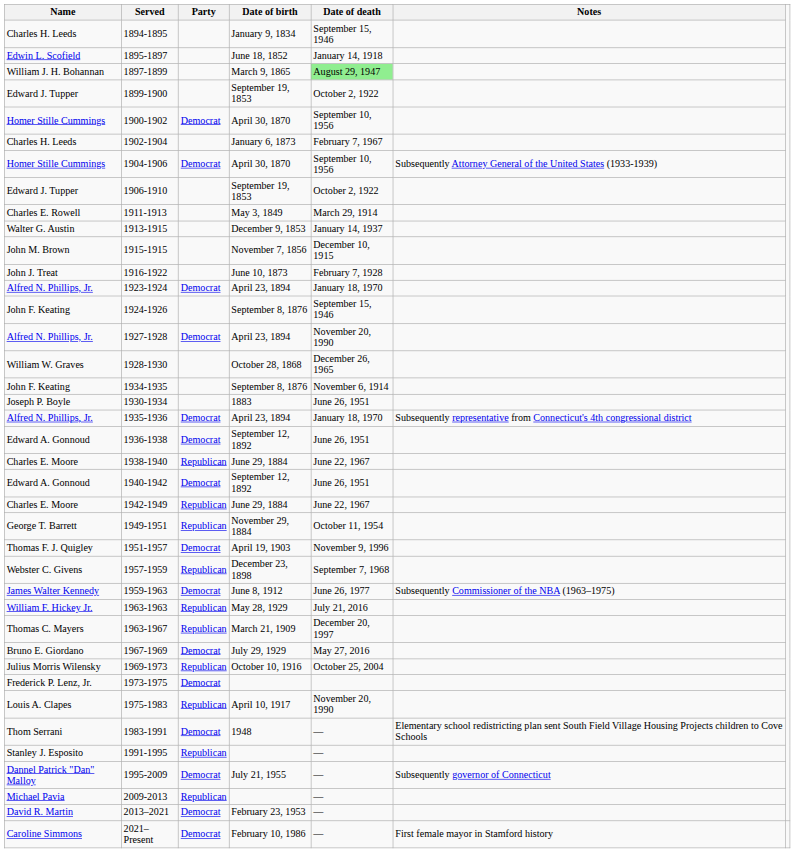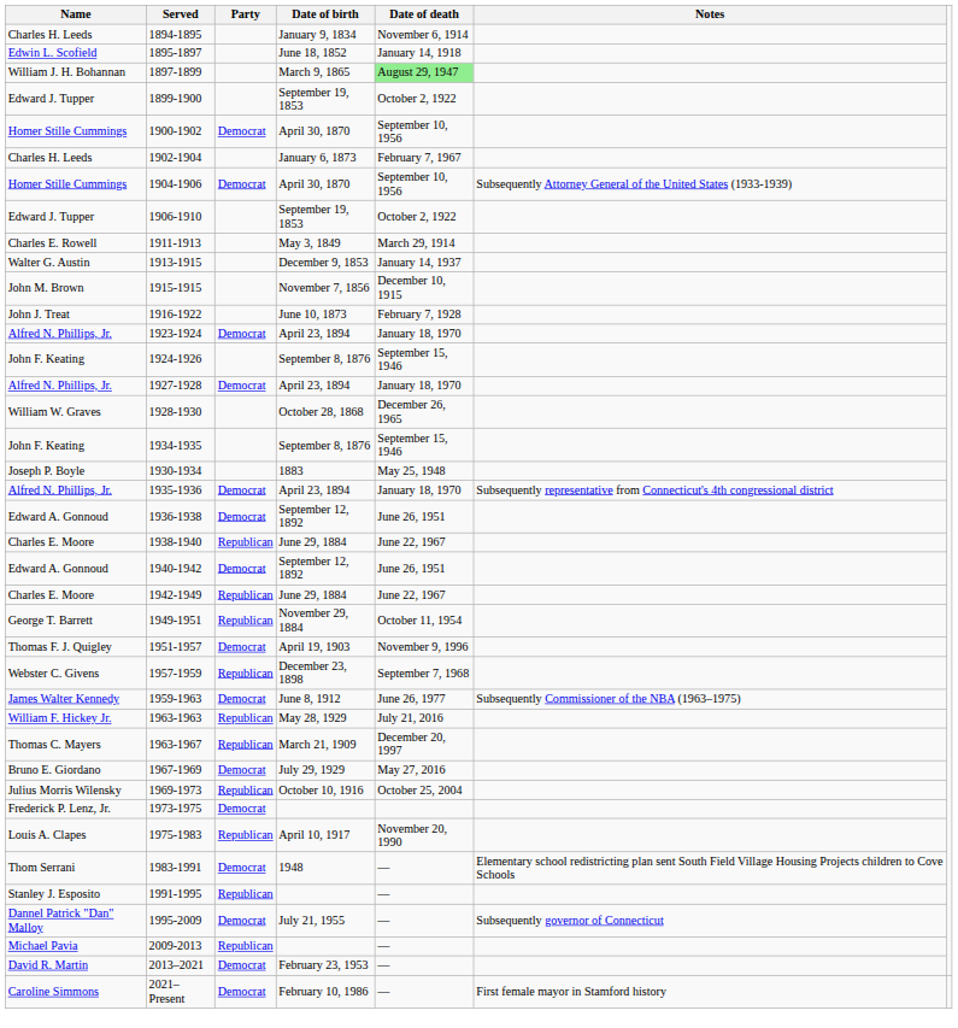 <table class="wikitable sortable">
 <tr>
 <th>Name</th>
 <th>Served</th>
 <th>Party</th>
 <th>Date of birth</th>
 <th>Date of death</th>
 <th>Notes</th>
 </tr>
 <tr>
 <td>Charles H. Leeds</td>
 <td>1894-1895</td>
 <td></td>
 <td>January 9, 1834</td>
-<td>September 15, 1946</td>
+<td>November 6, 1914</td>
 <td></td>
 </tr>
 <tr>
 <td><a href='#'>Edwin L. Scofield</a></td>
 <td>1895-1897</td>
 <td></td>
 <td>June 18, 1852</td>
 <td>January 14, 1918</td>
 <td></td>
 </tr>
 <tr>
 <td>William J. H. Bohannan</td>
 <td>1897-1899</td>
 <td></td>
 <td>March 9, 1865</td>
 <td style="background: lightgreen;">August 29, 1947</td>
 <td></td>
 </tr>
 <tr>
 <td>Edward J. Tupper</td>
 <td>1899-1900</td>
 <td></td>
 <td>September 19, 1853</td>
 <td>October 2, 1922</td>
 <td></td>
 </tr>
 <tr>
 <td><a href='#'>Homer Stille Cummings</a></td>
 <td>1900-1902</td>
 <td><a href='#'>Democrat</a></td>
 <td>April 30, 1870</td>
 <td>September 10, 1956</td>
 <td></td>
 </tr>
 <tr>
 <td>Charles H. Leeds</td>
 <td>1902-1904</td>
 <td></td>
 <td>January 6, 1873</td>
 <td>February 7, 1967</td>
 <td></td>
 </tr>
 <tr>
 <td><a href='#'>Homer Stille Cummings</a></td>
 <td>1904-1906</td>
 <td><a href='#'>Democrat</a></td>
 <td>April 30, 1870</td>
 <td>September 10, 1956</td>
 <td>Subsequently <a href='#'>Attorney General of the United States</a> (1933-1939)</td>
 </tr>
 <tr>
 <td>Edward J. Tupper</td>
 <td>1906-1910</td>
 <td></td>
 <td>September 19, 1853</td>
 <td>October 2, 1922</td>
 <td></td>
 </tr>
 <tr>
 <td>Charles E. Rowell</td>
 <td>1911-1913</td>
 <td></td>
 <td>May 3, 1849</td>
 <td>March 29, 1914</td>
 <td></td>
 </tr>
 <tr>
 <td>Walter G. Austin</td>
 <td>1913-1915</td>
 <td></td>
 <td>December 9, 1853</td>
 <td>January 14, 1937</td>
 <td></td>
 </tr>
 <tr>
 <td>John M. Brown</td>
 <td>1915-1915</td>
 <td></td>
 <td>November 7, 1856</td>
 <td>December 10, 1915</td>
 <td></td>
 </tr>
 <tr>
 <td>John J. Treat</td>
 <td>1916-1922</td>
 <td></td>
 <td>June 10, 1873</td>
 <td>February 7, 1928</td>
 <td></td>
 </tr>
 <tr>
 <td><a href='#'>Alfred N. Phillips, Jr.</a></td>
 <td>1923-1924</td>
 <td><a href='#'>Democrat</a></td>
 <td>April 23, 1894</td>
 <td>January 18, 1970</td>
 <td></td>
 </tr>
 <tr>
 <td>John F. Keating</td>
 <td>1924-1926</td>
 <td></td>
 <td>September 8, 1876</td>
 <td>September 15, 1946</td>
 <td></td>
 </tr>
 <tr>
 <td><a href='#'>Alfred N. Phillips, Jr.</a></td>
 <td>1927-1928</td>
 <td><a href='#'>Democrat</a></td>
 <td>April 23, 1894</td>
-<td>November 20, 1990</td>
+<td>January 18, 1970</td>
 <td></td>
 </tr>
 <tr>
 <td>William W. Graves</td>
 <td>1928-1930</td>
 <td></td>
 <td>October 28, 1868</td>
 <td>December 26, 1965</td>
 <td></td>
 </tr>
 <tr>
 <td>John F. Keating</td>
 <td>1934-1935</td>
 <td></td>
 <td>September 8, 1876</td>
-<td>November 6, 1914</td>
+<td>September 15, 1946</td>
 <td></td>
 </tr>
 <tr>
 <td>Joseph P. Boyle</td>
 <td>1930-1934</td>
 <td></td>
 <td>1883</td>
-<td>June 26, 1951</td>
+<td>May 25, 1948</td>
 <td></td>
 </tr>
 <tr>
 <td><a href='#'>Alfred N. Phillips, Jr.</a></td>
 <td>1935-1936</td>
 <td><a href='#'>Democrat</a></td>
 <td>April 23, 1894</td>
 <td>January 18, 1970</td>
 <td>Subsequently <a href='#'>representative</a> from <a href='#'>Connecticut's 4th congressional district</a></td>
 </tr>
 <tr>
 <td>Edward A. Gonnoud</td>
 <td>1936-1938</td>
 <td><a href='#'>Democrat</a></td>
 <td>September 12, 1892</td>
 <td>June 26, 1951</td>
 <td></td>
 </tr>
 <tr>
 <td>Charles E. Moore</td>
 <td>1938-1940</td>
 <td><a href='#'>Republican</a></td>
 <td>June 29, 1884</td>
 <td>June 22, 1967</td>
 <td></td>
 </tr>
 <tr>
 <td>Edward A. Gonnoud</td>
 <td>1940-1942</td>
 <td><a href='#'>Democrat</a></td>
 <td>September 12, 1892</td>
 <td>June 26, 1951</td>
 <td></td>
 </tr>
 <tr>
 <td>Charles E. Moore</td>
 <td>1942-1949</td>
 <td><a href='#'>Republican</a></td>
 <td>June 29, 1884</td>
 <td>June 22, 1967</td>
 <td></td>
 </tr>
 <tr>
 <td>George T. Barrett</td>
 <td>1949-1951</td>
 <td><a href='#'>Republican</a></td>
 <td>November 29, 1884</td>
 <td>October 11, 1954</td>
 <td></td>
 </tr>
 <tr>
 <td>Thomas F. J. Quigley</td>
 <td>1951-1957</td>
 <td><a href='#'>Democrat</a></td>
 <td>April 19, 1903</td>
 <td>November 9, 1996</td>
 <td></td>
 </tr>
 <tr>
 <td>Webster C. Givens</td>
 <td>1957-1959</td>
 <td><a href='#'>Republican</a></td>
 <td>December 23, 1898</td>
 <td>September 7, 1968</td>
 <td></td>
 </tr>
 <tr>
 <td><a href='#'>James Walter Kennedy</a></td>
 <td>1959-1963</td>
 <td><a href='#'>Democrat</a></td>
 <td>June 8, 1912</td>
 <td>June 26, 1977</td>
 <td>Subsequently <a href='#'>Commissioner of the NBA</a> (1963–1975)</td>
 </tr>
 <tr>
 <td><a href='#'>William F. Hickey Jr.</a></td>
 <td>1963-1963</td>
 <td><a href='#'>Republican</a></td>
 <td>May 28, 1929</td>
 <td>July 21, 2016</td>
 <td></td>
 </tr>
 <tr>
 <td>Thomas C. Mayers</td>
 <td>1963-1967</td>
 <td><a href='#'>Republican</a></td>
 <td>March 21, 1909</td>
 <td>December 20, 1997</td>
 <td></td>
 </tr>
 <tr>
 <td>Bruno E. Giordano</td>
 <td>1967-1969</td>
 <td><a href='#'>Democrat</a></td>
 <td>July 29, 1929</td>
 <td>May 27, 2016</td>
 <td></td>
 </tr>
 <tr>
 <td>Julius Morris Wilensky</td>
 <td>1969-1973</td>
 <td><a href='#'>Republican</a></td>
 <td>October 10, 1916</td>
 <td>October 25, 2004</td>
 <td></td>
 </tr>
 <tr>
 <td>Frederick P. Lenz, Jr.</td>
 <td>1973-1975</td>
 <td><a href='#'>Democrat</a></td>
 <td></td>
 <td></td>
 <td></td>
 </tr>
 <tr>
 <td>Louis A. Clapes</td>
 <td>1975-1983</td>
 <td><a href='#'>Republican</a></td>
 <td>April 10, 1917</td>
 <td>November 20, 1990</td>
 <td></td>
 </tr>
 <tr>
 <td>Thom Serrani</td>
 <td>1983-1991</td>
 <td><a href='#'>Democrat</a></td>
 <td>1948</td>
 <td>—</td>
 <td>Elementary school redistricting plan sent South Field Village Housing Projects children to Cove Schools</td>
 </tr>
 <tr>
 <td>Stanley J. Esposito</td>
 <td>1991-1995</td>
 <td><a href='#'>Republican</a></td>
 <td></td>
 <td>—</td>
 <td></td>
 </tr>
 <tr>
 <td><a href='#'>Dannel Patrick "Dan" Malloy</a></td>
 <td>1995-2009</td>
 <td><a href='#'>Democrat</a></td>
 <td>July 21, 1955</td>
 <td>—</td>
 <td>Subsequently <a href='#'>governor of Connecticut</a></td>
 </tr>
 <tr>
 <td><a href='#'>Michael Pavia</a></td>
 <td>2009-2013</td>
 <td><a href='#'>Republican</a></td>
 <td></td>
 <td>—</td>
 <td></td>
 </tr>
 <tr>
 <td><a href='#'>David R. Martin</a></td>
 <td>2013–2021</td>
 <td><a href='#'>Democrat</a></td>
 <td>February 23, 1953</td>
 <td>—</td>
 <td></td>
 </tr>
 <tr>
 <td><a href='#'>Caroline Simmons</a></td>
 <td>2021–Present</td>
 <td><a href='#'>Democrat</a></td>
 <td>February 10, 1986</td>
 <td>—</td>
 <td>First female mayor in Stamford history</td>
 <td></td>
 </tr>
 </table>
